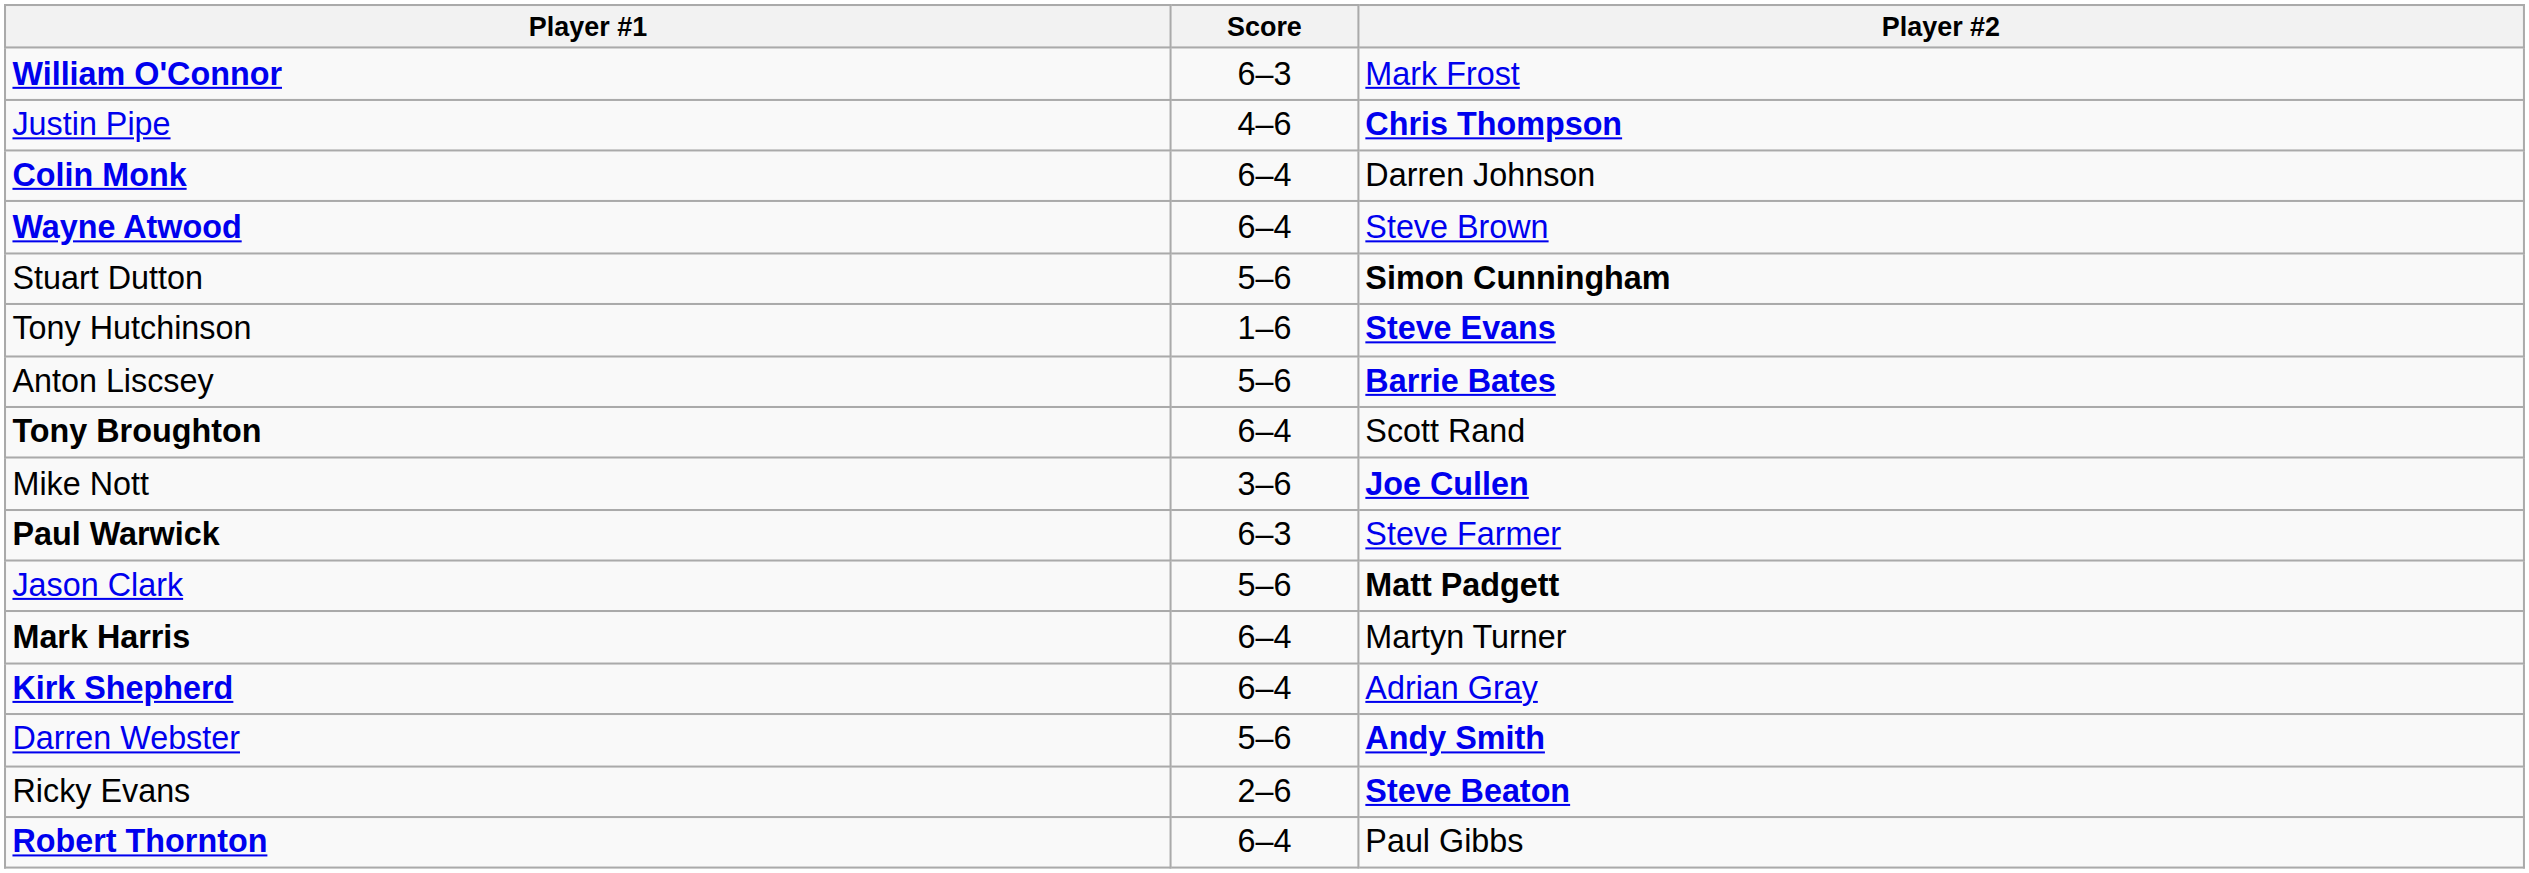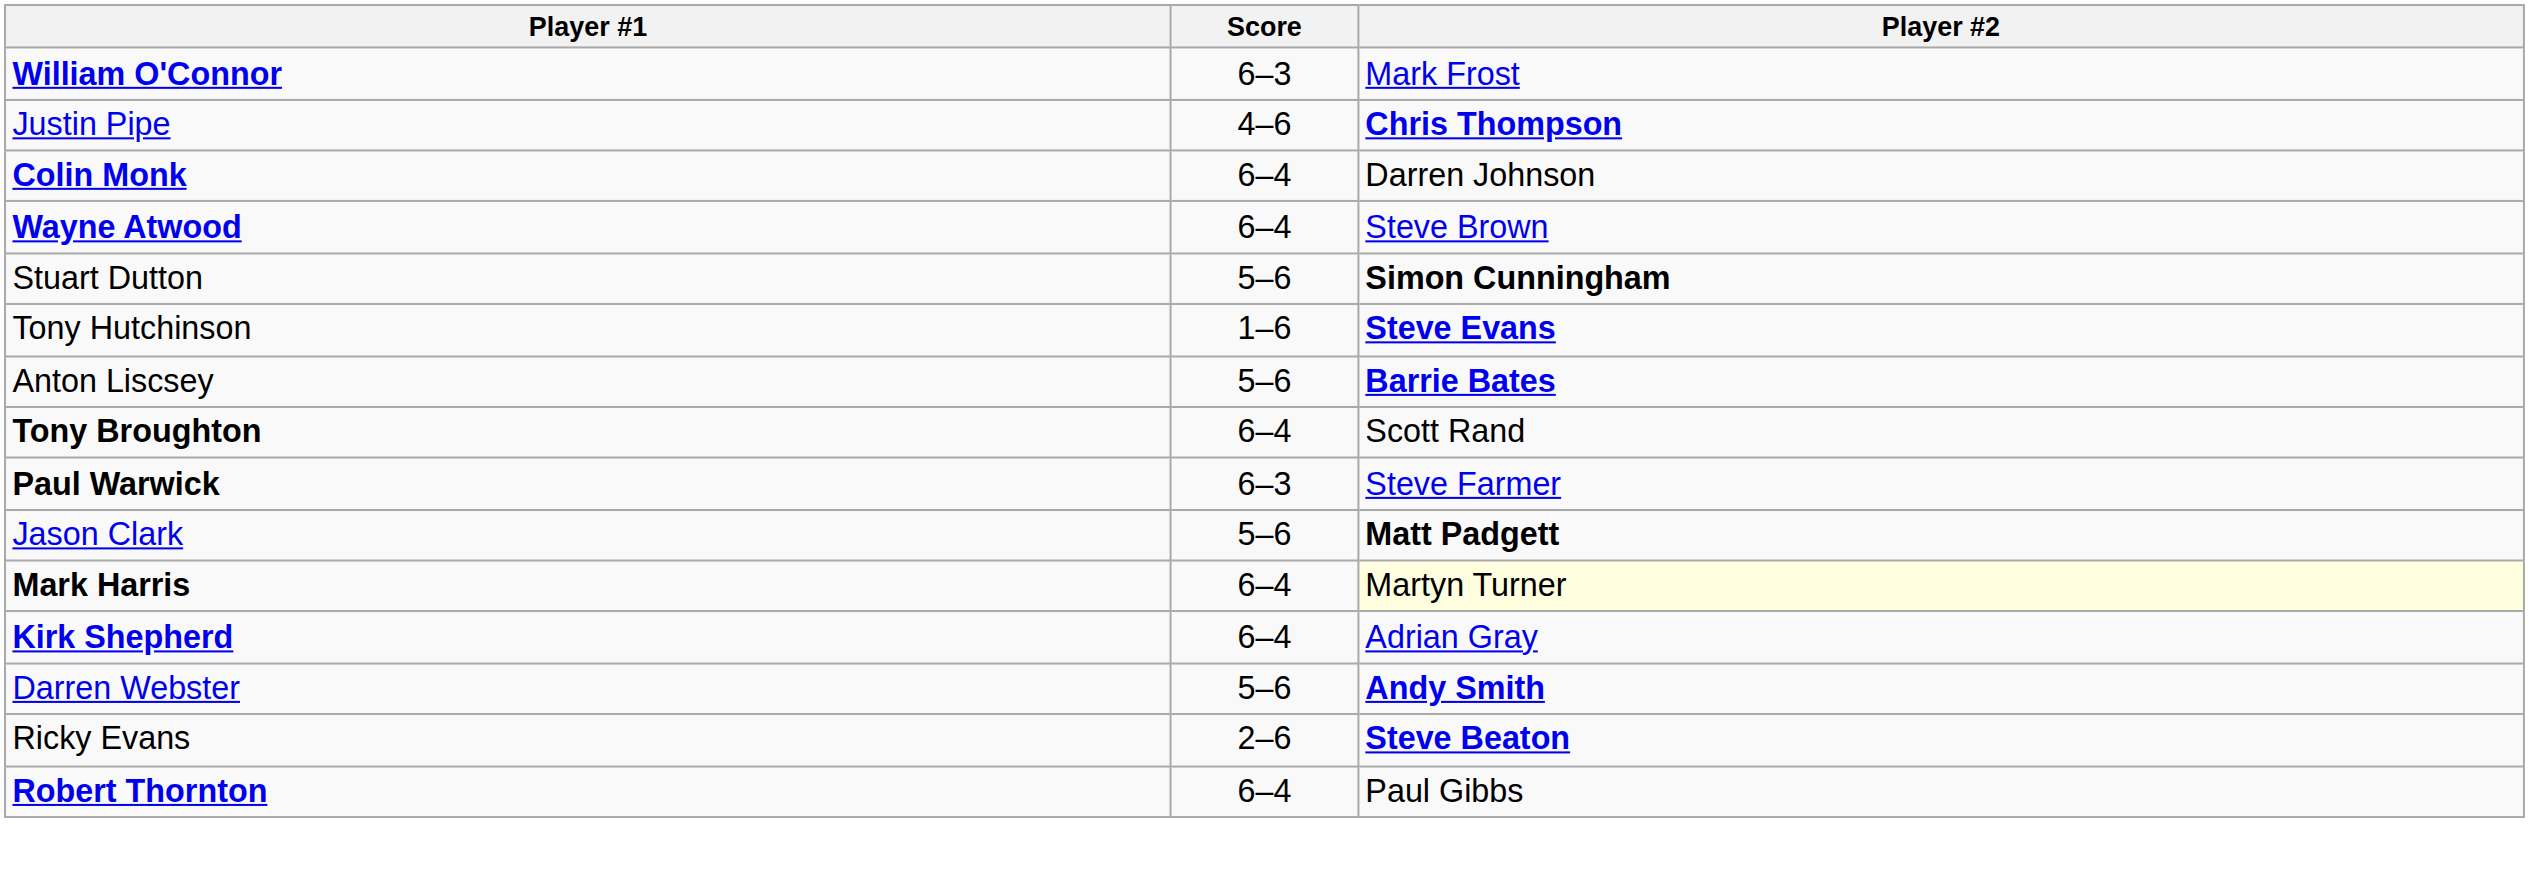 <table class="wikitable">
 <tr style="font-size:10pt;font-weight:bold">
 <th width=20%>Player #1</th>
 <th width=3%>Score</th>
 <th width=20%>Player #2</th>
 </tr>
 <tr>
 <td> <strong><a href='#'>William O'Connor</a></strong></td>
 <td align=center>6–3</td>
 <td> <a href='#'>Mark Frost</a></td>
 </tr>
 <tr>
 <td> <a href='#'>Justin Pipe</a></td>
 <td align=center>4–6</td>
 <td> <strong><a href='#'>Chris Thompson</a></strong></td>
 </tr>
 <tr>
 <td> <strong><a href='#'>Colin Monk</a></strong></td>
 <td align=center>6–4</td>
 <td> Darren Johnson</td>
 </tr>
 <tr>
 <td> <strong><a href='#'>Wayne Atwood</a></strong></td>
 <td align=center>6–4</td>
 <td> <a href='#'>Steve Brown</a></td>
 </tr>
 <tr>
 <td> Stuart Dutton</td>
 <td align=center>5–6</td>
 <td> <strong>Simon Cunningham</strong></td>
 </tr>
 <tr>
 <td> Tony Hutchinson</td>
 <td align=center>1–6</td>
 <td> <strong><a href='#'>Steve Evans</a></strong></td>
 </tr>
 <tr>
 <td> Anton Liscsey</td>
 <td align=center>5–6</td>
 <td> <strong><a href='#'>Barrie Bates</a></strong></td>
 </tr>
 <tr>
 <td> <strong>Tony Broughton</strong></td>
 <td align=center>6–4</td>
 <td> Scott Rand</td>
 </tr>
 <tr>
-<td> Mike Nott</td>
-<td align=center>3–6</td>
-<td> <strong><a href='#'>Joe Cullen</a></strong></td>
-</tr>
-<tr>
 <td> <strong>Paul Warwick</strong></td>
 <td align=center>6–3</td>
 <td> <a href='#'>Steve Farmer</a></td>
 </tr>
 <tr>
 <td> <a href='#'>Jason Clark</a></td>
 <td align=center>5–6</td>
 <td> <strong>Matt Padgett</strong></td>
 </tr>
 <tr>
 <td> <strong>Mark Harris</strong></td>
 <td align=center>6–4</td>
-<td> Martyn Turner</td>
+<td style="background: lightyellow;"> Martyn Turner</td>
 </tr>
 <tr>
 <td> <strong><a href='#'>Kirk Shepherd</a></strong></td>
 <td align=center>6–4</td>
 <td> <a href='#'>Adrian Gray</a></td>
 </tr>
 <tr>
 <td> <a href='#'>Darren Webster</a></td>
 <td align=center>5–6</td>
 <td> <strong><a href='#'>Andy Smith</a></strong></td>
 </tr>
 <tr>
 <td> Ricky Evans</td>
 <td align=center>2–6</td>
 <td> <strong><a href='#'>Steve Beaton</a></strong></td>
 </tr>
 <tr>
 <td> <strong><a href='#'>Robert Thornton</a></strong></td>
 <td align=center>6–4</td>
 <td> Paul Gibbs</td>
 </tr>
 </table>
